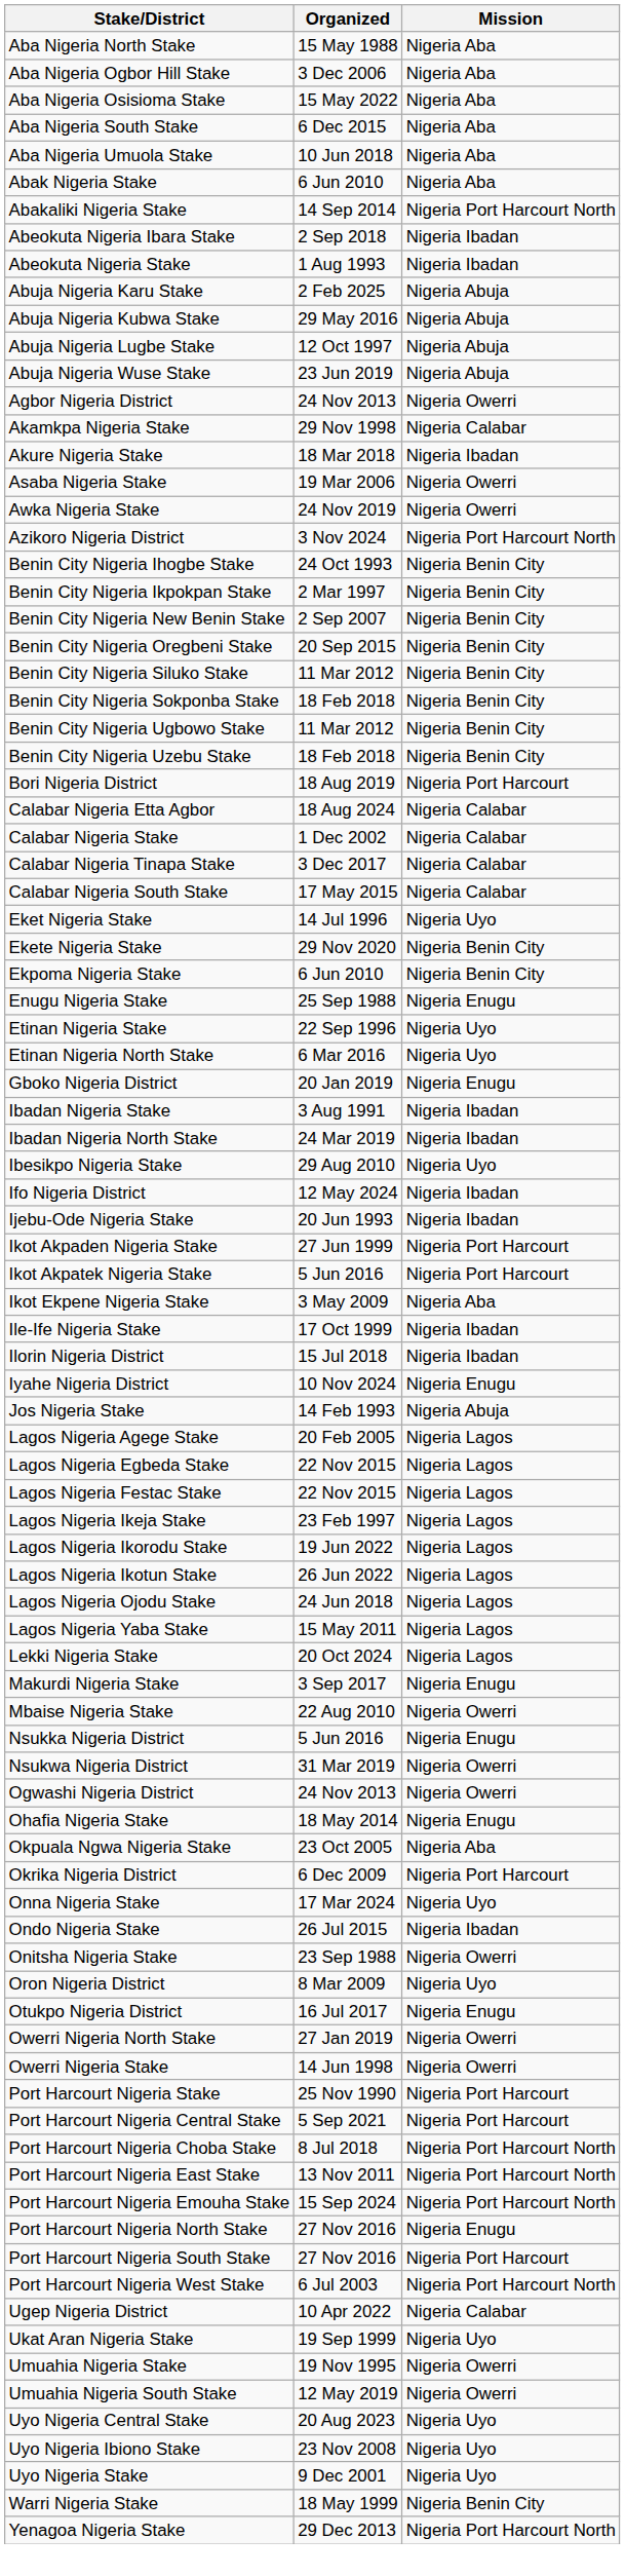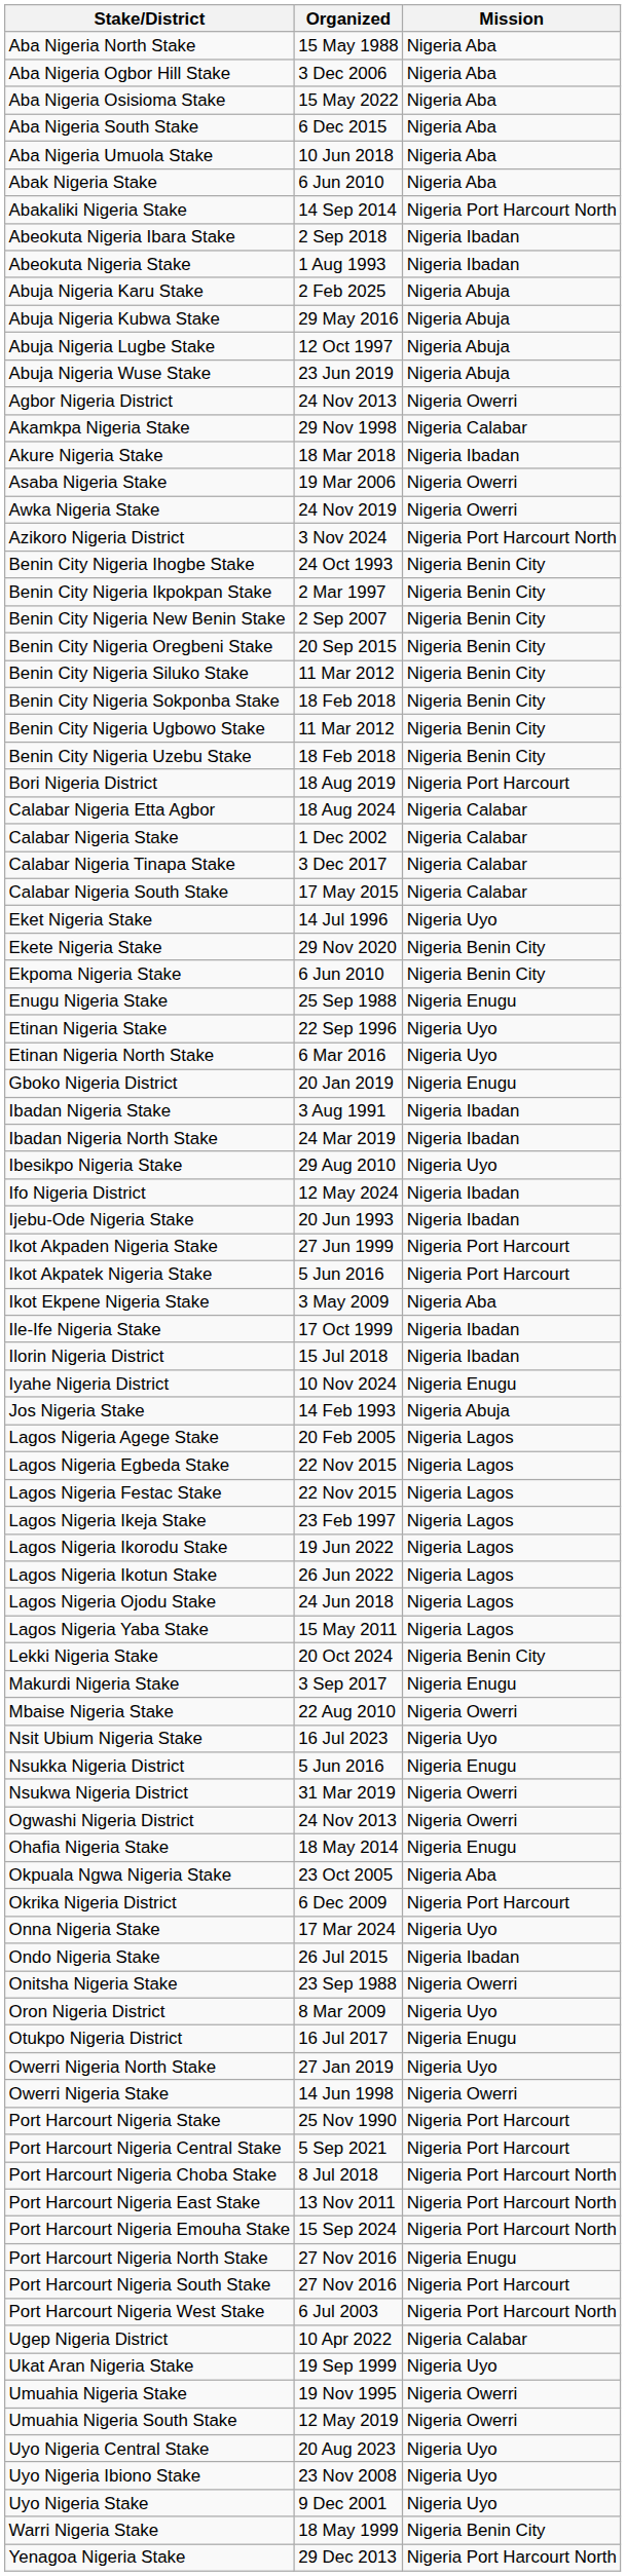 <table class="wikitable sortable mw-collapsible mw-collapsed" style="font-size:85%">
 <tr>
 <th>Stake/District</th>
 <th data-sort-type=date>Organized</th>
 <th>Mission</th>
 </tr>
 <tr>
 <td>Aba Nigeria North Stake</td>
 <td>15 May 1988</td>
 <td>Nigeria Aba</td>
 </tr>
 <tr>
 <td>Aba Nigeria Ogbor Hill Stake</td>
 <td>3 Dec 2006</td>
 <td>Nigeria Aba</td>
 </tr>
 <tr>
 <td>Aba Nigeria Osisioma Stake</td>
 <td>15 May 2022</td>
 <td>Nigeria Aba</td>
 </tr>
 <tr>
 <td>Aba Nigeria South Stake</td>
 <td>6 Dec 2015</td>
 <td>Nigeria Aba</td>
 </tr>
 <tr>
 <td>Aba Nigeria Umuola Stake</td>
 <td>10 Jun 2018</td>
 <td>Nigeria Aba</td>
 </tr>
 <tr>
 <td>Abak Nigeria Stake</td>
 <td>6 Jun 2010</td>
 <td>Nigeria Aba</td>
 </tr>
 <tr>
 <td>Abakaliki Nigeria Stake</td>
 <td>14 Sep 2014</td>
 <td>Nigeria Port Harcourt North</td>
 </tr>
 <tr>
 <td>Abeokuta Nigeria Ibara Stake</td>
 <td>2 Sep 2018</td>
 <td>Nigeria Ibadan</td>
 </tr>
 <tr>
 <td>Abeokuta Nigeria Stake</td>
 <td>1 Aug 1993</td>
 <td>Nigeria Ibadan</td>
 </tr>
 <tr>
 <td>Abuja Nigeria Karu Stake</td>
 <td>2 Feb 2025</td>
 <td>Nigeria Abuja</td>
 </tr>
 <tr>
 <td>Abuja Nigeria Kubwa Stake</td>
 <td>29 May 2016</td>
 <td>Nigeria Abuja</td>
 </tr>
 <tr>
 <td>Abuja Nigeria Lugbe Stake</td>
 <td>12 Oct 1997</td>
 <td>Nigeria Abuja</td>
 </tr>
 <tr>
 <td>Abuja Nigeria Wuse Stake</td>
 <td>23 Jun 2019</td>
 <td>Nigeria Abuja</td>
 </tr>
 <tr>
 <td>Agbor Nigeria District</td>
 <td>24 Nov 2013</td>
 <td>Nigeria Owerri</td>
 </tr>
 <tr>
 <td>Akamkpa Nigeria Stake</td>
 <td>29 Nov 1998</td>
 <td>Nigeria Calabar</td>
 </tr>
 <tr>
 <td>Akure Nigeria Stake</td>
 <td>18 Mar 2018</td>
 <td>Nigeria Ibadan</td>
 </tr>
 <tr>
 <td>Asaba Nigeria Stake</td>
 <td>19 Mar 2006</td>
 <td>Nigeria Owerri</td>
 </tr>
 <tr>
 <td>Awka Nigeria Stake</td>
 <td>24 Nov 2019</td>
 <td>Nigeria Owerri</td>
 </tr>
 <tr>
 <td>Azikoro Nigeria District</td>
 <td>3 Nov 2024</td>
 <td>Nigeria Port Harcourt North</td>
 </tr>
 <tr>
 <td>Benin City Nigeria Ihogbe Stake</td>
 <td>24 Oct 1993</td>
 <td>Nigeria Benin City</td>
 </tr>
 <tr>
 <td>Benin City Nigeria Ikpokpan Stake</td>
 <td>2 Mar 1997</td>
 <td>Nigeria Benin City</td>
 </tr>
 <tr>
 <td>Benin City Nigeria New Benin Stake</td>
 <td>2 Sep 2007</td>
 <td>Nigeria Benin City</td>
 </tr>
 <tr>
 <td>Benin City Nigeria Oregbeni Stake</td>
 <td>20 Sep 2015</td>
 <td>Nigeria Benin City</td>
 </tr>
 <tr>
 <td>Benin City Nigeria Siluko Stake</td>
 <td>11 Mar 2012</td>
 <td>Nigeria Benin City</td>
 </tr>
 <tr>
 <td>Benin City Nigeria Sokponba Stake</td>
 <td>18 Feb 2018</td>
 <td>Nigeria Benin City</td>
 </tr>
 <tr>
 <td>Benin City Nigeria Ugbowo Stake</td>
 <td>11 Mar 2012</td>
 <td>Nigeria Benin City</td>
 </tr>
 <tr>
 <td>Benin City Nigeria Uzebu Stake</td>
 <td>18 Feb 2018</td>
 <td>Nigeria Benin City</td>
 </tr>
 <tr>
 <td>Bori Nigeria District</td>
 <td>18 Aug 2019</td>
 <td>Nigeria Port Harcourt</td>
 </tr>
 <tr>
 <td>Calabar Nigeria Etta Agbor</td>
 <td>18 Aug 2024</td>
 <td>Nigeria Calabar</td>
 </tr>
 <tr>
 <td>Calabar Nigeria Stake</td>
 <td>1 Dec 2002</td>
 <td>Nigeria Calabar</td>
 </tr>
 <tr>
 <td>Calabar Nigeria Tinapa Stake</td>
 <td>3 Dec 2017</td>
 <td>Nigeria Calabar</td>
 </tr>
 <tr>
 <td>Calabar Nigeria South Stake</td>
 <td>17 May 2015</td>
 <td>Nigeria Calabar</td>
 </tr>
 <tr>
 <td>Eket Nigeria Stake</td>
 <td>14 Jul 1996</td>
 <td>Nigeria Uyo</td>
 </tr>
 <tr>
 <td>Ekete Nigeria Stake</td>
 <td>29 Nov 2020</td>
 <td>Nigeria Benin City</td>
 </tr>
 <tr>
 <td>Ekpoma Nigeria Stake</td>
 <td>6 Jun 2010</td>
 <td>Nigeria Benin City</td>
 </tr>
 <tr>
 <td>Enugu Nigeria Stake</td>
 <td>25 Sep 1988</td>
 <td>Nigeria Enugu</td>
 </tr>
 <tr>
 <td>Etinan Nigeria Stake</td>
 <td>22 Sep 1996</td>
 <td>Nigeria Uyo</td>
 </tr>
 <tr>
 <td>Etinan Nigeria North Stake</td>
 <td>6 Mar 2016</td>
 <td>Nigeria Uyo</td>
 </tr>
 <tr>
 <td>Gboko Nigeria District</td>
 <td>20 Jan 2019</td>
 <td>Nigeria Enugu</td>
 </tr>
 <tr>
 <td>Ibadan Nigeria Stake</td>
 <td>3 Aug 1991</td>
 <td>Nigeria Ibadan</td>
 </tr>
 <tr>
 <td>Ibadan Nigeria North Stake</td>
 <td>24 Mar 2019</td>
 <td>Nigeria Ibadan</td>
 </tr>
 <tr>
 <td>Ibesikpo Nigeria Stake</td>
 <td>29 Aug 2010</td>
 <td>Nigeria Uyo</td>
 </tr>
 <tr>
 <td>Ifo Nigeria District</td>
 <td>12 May 2024</td>
 <td>Nigeria Ibadan</td>
 </tr>
 <tr>
 <td>Ijebu-Ode Nigeria Stake</td>
 <td>20 Jun 1993</td>
 <td>Nigeria Ibadan</td>
 </tr>
 <tr>
 <td>Ikot Akpaden Nigeria Stake</td>
 <td>27 Jun 1999</td>
 <td>Nigeria Port Harcourt</td>
 </tr>
 <tr>
 <td>Ikot Akpatek Nigeria Stake</td>
 <td>5 Jun 2016</td>
 <td>Nigeria Port Harcourt</td>
 </tr>
 <tr>
 <td>Ikot Ekpene Nigeria Stake</td>
 <td>3 May 2009</td>
 <td>Nigeria Aba</td>
 </tr>
 <tr>
 <td>Ile-Ife Nigeria Stake</td>
 <td>17 Oct 1999</td>
 <td>Nigeria Ibadan</td>
 </tr>
 <tr>
 <td>Ilorin Nigeria District</td>
 <td>15 Jul 2018</td>
 <td>Nigeria Ibadan</td>
 </tr>
 <tr>
 <td>Iyahe Nigeria District</td>
 <td>10 Nov 2024</td>
 <td>Nigeria Enugu</td>
 </tr>
 <tr>
 <td>Jos Nigeria Stake</td>
 <td>14 Feb 1993</td>
 <td>Nigeria Abuja</td>
 </tr>
 <tr>
 <td>Lagos Nigeria Agege Stake</td>
 <td>20 Feb 2005</td>
 <td>Nigeria Lagos</td>
 </tr>
 <tr>
 <td>Lagos Nigeria Egbeda Stake</td>
 <td>22 Nov 2015</td>
 <td>Nigeria Lagos</td>
 </tr>
 <tr>
 <td>Lagos Nigeria Festac Stake</td>
 <td>22 Nov 2015</td>
 <td>Nigeria Lagos</td>
 </tr>
 <tr>
 <td>Lagos Nigeria Ikeja Stake</td>
 <td>23 Feb 1997</td>
 <td>Nigeria Lagos</td>
 </tr>
 <tr>
 <td>Lagos Nigeria Ikorodu Stake</td>
 <td>19 Jun 2022</td>
 <td>Nigeria Lagos</td>
 </tr>
 <tr>
 <td>Lagos Nigeria Ikotun Stake</td>
 <td>26 Jun 2022</td>
 <td>Nigeria Lagos</td>
 </tr>
 <tr>
 <td>Lagos Nigeria Ojodu Stake</td>
 <td>24 Jun 2018</td>
 <td>Nigeria Lagos</td>
 </tr>
 <tr>
 <td>Lagos Nigeria Yaba Stake</td>
 <td>15 May 2011</td>
 <td>Nigeria Lagos</td>
 </tr>
 <tr>
 <td>Lekki Nigeria  Stake</td>
 <td>20 Oct 2024</td>
-<td>Nigeria Lagos</td>
+<td>Nigeria Benin City</td>
 </tr>
 <tr>
 <td>Makurdi Nigeria Stake</td>
 <td>3 Sep 2017</td>
 <td>Nigeria Enugu</td>
 </tr>
 <tr>
 <td>Mbaise Nigeria Stake</td>
 <td>22 Aug 2010</td>
 <td>Nigeria Owerri</td>
+</tr>
+<tr>
+<td>Nsit Ubium Nigeria Stake</td>
+<td>16 Jul 2023</td>
+<td>Nigeria Uyo</td>
 </tr>
 <tr>
 <td>Nsukka Nigeria District</td>
 <td>5 Jun 2016</td>
 <td>Nigeria Enugu</td>
 </tr>
 <tr>
 <td>Nsukwa Nigeria District</td>
 <td>31 Mar 2019</td>
 <td>Nigeria Owerri</td>
 </tr>
 <tr>
 <td>Ogwashi Nigeria District</td>
 <td>24 Nov 2013</td>
 <td>Nigeria Owerri</td>
 </tr>
 <tr>
 <td>Ohafia Nigeria Stake</td>
 <td>18 May 2014</td>
 <td>Nigeria Enugu</td>
 </tr>
 <tr>
 <td>Okpuala Ngwa Nigeria Stake</td>
 <td>23 Oct 2005</td>
 <td>Nigeria Aba</td>
 </tr>
 <tr>
 <td>Okrika Nigeria District</td>
 <td>6 Dec 2009</td>
 <td>Nigeria Port Harcourt</td>
 </tr>
 <tr>
 <td>Onna Nigeria Stake</td>
 <td>17 Mar 2024</td>
 <td>Nigeria Uyo</td>
 </tr>
 <tr>
 <td>Ondo Nigeria Stake</td>
 <td>26 Jul 2015</td>
 <td>Nigeria Ibadan</td>
 </tr>
 <tr>
 <td>Onitsha Nigeria Stake</td>
 <td>23 Sep 1988</td>
 <td>Nigeria Owerri</td>
 </tr>
 <tr>
 <td>Oron Nigeria District</td>
 <td>8 Mar 2009</td>
 <td>Nigeria Uyo</td>
 </tr>
 <tr>
 <td>Otukpo Nigeria District</td>
 <td>16 Jul 2017</td>
 <td>Nigeria Enugu</td>
 </tr>
 <tr>
 <td>Owerri Nigeria North Stake</td>
 <td>27 Jan 2019</td>
-<td>Nigeria Owerri</td>
+<td>Nigeria Uyo</td>
 </tr>
 <tr>
 <td>Owerri Nigeria Stake</td>
 <td>14 Jun 1998</td>
 <td>Nigeria Owerri</td>
 </tr>
 <tr>
 <td>Port Harcourt Nigeria Stake</td>
 <td>25 Nov 1990</td>
 <td>Nigeria Port Harcourt</td>
 </tr>
 <tr>
 <td>Port Harcourt Nigeria Central Stake</td>
 <td>5 Sep 2021</td>
 <td>Nigeria Port Harcourt</td>
 </tr>
 <tr>
 <td>Port Harcourt Nigeria Choba Stake</td>
 <td>8 Jul 2018</td>
 <td>Nigeria Port Harcourt North</td>
 </tr>
 <tr>
 <td>Port Harcourt Nigeria East Stake</td>
 <td>13 Nov 2011</td>
 <td>Nigeria Port Harcourt North</td>
 </tr>
 <tr>
 <td>Port Harcourt Nigeria Emouha Stake</td>
 <td>15 Sep 2024</td>
 <td>Nigeria Port Harcourt North</td>
 </tr>
 <tr>
 <td>Port Harcourt Nigeria North Stake</td>
 <td>27 Nov 2016</td>
 <td>Nigeria Enugu</td>
 </tr>
 <tr>
 <td>Port Harcourt Nigeria South Stake</td>
 <td>27 Nov 2016</td>
 <td>Nigeria Port Harcourt</td>
 </tr>
 <tr>
 <td>Port Harcourt Nigeria West Stake</td>
 <td>6 Jul 2003</td>
 <td>Nigeria Port Harcourt North</td>
 </tr>
 <tr>
 <td>Ugep Nigeria District</td>
 <td>10 Apr 2022</td>
 <td>Nigeria Calabar</td>
 </tr>
 <tr>
 <td>Ukat Aran Nigeria Stake</td>
 <td>19 Sep 1999</td>
 <td>Nigeria Uyo</td>
 </tr>
 <tr>
 <td>Umuahia Nigeria Stake</td>
 <td>19 Nov 1995</td>
 <td>Nigeria Owerri</td>
 </tr>
 <tr>
 <td>Umuahia Nigeria South Stake</td>
 <td>12 May 2019</td>
 <td>Nigeria Owerri</td>
 </tr>
 <tr>
 <td>Uyo Nigeria Central Stake</td>
 <td>20 Aug 2023</td>
 <td>Nigeria Uyo</td>
 </tr>
 <tr>
 <td>Uyo Nigeria Ibiono Stake</td>
 <td>23 Nov 2008</td>
 <td>Nigeria Uyo</td>
 </tr>
 <tr>
 <td>Uyo Nigeria Stake</td>
 <td>9 Dec 2001</td>
 <td>Nigeria Uyo</td>
 </tr>
 <tr>
 <td>Warri Nigeria Stake</td>
 <td>18 May 1999</td>
 <td>Nigeria Benin City</td>
 </tr>
 <tr>
 <td>Yenagoa Nigeria Stake</td>
 <td>29 Dec 2013</td>
 <td>Nigeria Port Harcourt North</td>
 </tr>
 </table>
